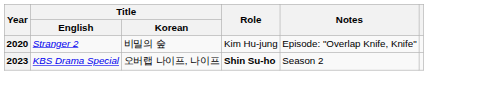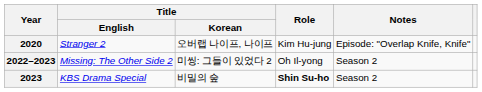 <table class="wikitable sortable plainrowheaders">
 <tr>
 <th rowspan="2">Year</th>
 <th colspan="2">Title</th>
 <th rowspan="2">Role</th>
 <th rowspan="2">Notes</th>
 <th rowspan="2" class="unsortable"></th>
 </tr>
 <tr>
 <th>English</th>
 <th>Korean</th>
 </tr>
 <tr>
 <th scope="row">2020</th>
 <td><a href='#'><em>Stranger 2</em></a></td>
-<td>비밀의 숲</td>
+<td>오버랩 나이프, 나이프</td>
 <td>Kim Hu-jung</td>
 <td>Episode: "Overlap Knife, Knife"</td>
 <td style="text-align:center"></td>
 </tr>
 <tr>
+<th scope="row">2022–2023</th>
+<td><em><a href='#'>Missing: The Other Side 2</a></em></td>
+<td>미씽: 그들이 있었다 2</td>
+<td>Oh Il-yong</td>
+<td>Season 2</td>
+<td style="text-align:center"></td>
+</tr>
+<tr>
 <th scope="row">2023</th>
 <td><em><a href='#'>KBS Drama Special</a></em></td>
-<td>오버랩 나이프, 나이프</td>
+<td>비밀의 숲</td>
 <td><strong>Shin Su-ho</strong></td>
 <td>Season 2</td>
 <td style="text-align:center"></td>
 </tr>
 </table>
